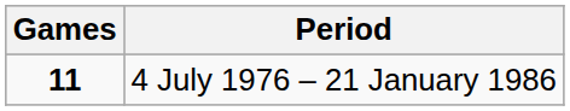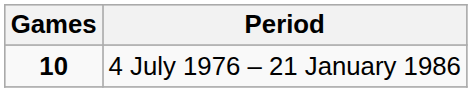 <table class="wikitable sortable" style="text-align:center;">
 <tr>
 <th>Games</th>
 <th>Period</th>
 </tr>
 <tr>
-<td><strong>11</strong></td>
+<td><strong>10</strong></td>
 <td>4 July 1976 – 21 January 1986</td>
 </tr>
 </table>
